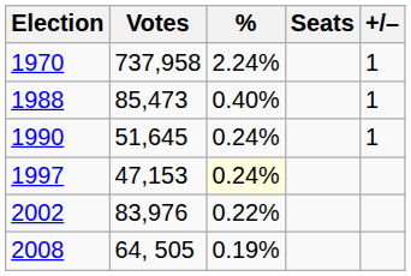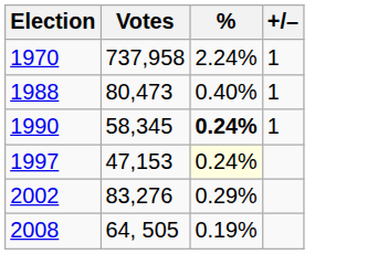 <table class="wikitable">
 <tr>
 <th><strong>Election</strong></th>
 <th><strong>Votes</strong></th>
 <th><strong>%</strong></th>
-<th><strong>Seats</strong></th>
 <th>+/–</th>
 </tr>
 <tr>
 <td><a href='#'>1970</a></td>
 <td>737,958</td>
 <td>2.24%</td>
-<td></td>
 <td> 1</td>
 </tr>
 <tr>
 <td><a href='#'>1988</a></td>
-<td>85,473</td>
+<td>80,473</td>
 <td>0.40%</td>
-<td></td>
 <td> 1</td>
 </tr>
 <tr>
 <td><a href='#'>1990</a></td>
-<td>51,645</td>
-<td>0.24%</td>
-<td></td>
+<td>58,345</td>
+<td><strong>0.24%</strong></td>
 <td> 1</td>
 </tr>
 <tr>
 <td><a href='#'>1997</a></td>
 <td>47,153</td>
 <td style="background: lightyellow;">0.24%</td>
 <td></td>
-<td></td>
 </tr>
 <tr>
 <td><a href='#'>2002</a></td>
-<td>83,976</td>
-<td>0.22%</td>
-<td></td>
+<td>83,276</td>
+<td>0.29%</td>
 <td></td>
 </tr>
 <tr>
 <td><a href='#'>2008</a></td>
 <td>64, 505</td>
 <td>0.19%</td>
 <td></td>
-<td></td>
 </tr>
 </table>
